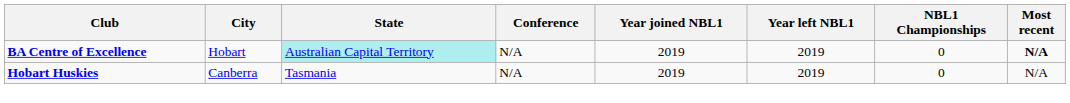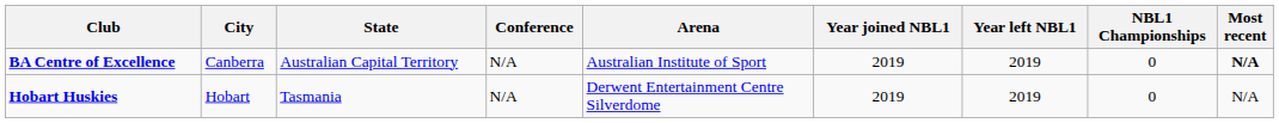 <table class="wikitable sortable" style="width:100%">
 <tr>
 <th>Club</th>
 <th>City</th>
 <th>State</th>
 <th>Conference</th>
+<th>Arena</th>
 <th>Year joined NBL1</th>
 <th>Year left NBL1</th>
 <th>NBL1<br>Championships</th>
 <th>Most<br>recent</th>
 </tr>
 <tr>
 <td><a href='#'><strong>BA Centre of Excellence</strong></a></td>
-<td><a href='#'>Hobart</a></td>
-<td style="background: paleturquoise;"> <a href='#'>Australian Capital Territory</a></td>
+<td><a href='#'>Canberra</a></td>
+<td> <a href='#'>Australian Capital Territory</a></td>
 <td>N/A</td>
+<td><a href='#'>Australian Institute of Sport</a></td>
 <td style="text-align:center;">2019</td>
 <td style="text-align:center;">2019</td>
 <td style="text-align:center;">0</td>
 <td style="text-align:center;"><strong>N/A</strong></td>
 </tr>
 <tr>
 <td><strong><a href='#'>Hobart Huskies</a></strong></td>
-<td><a href='#'>Canberra</a></td>
+<td><a href='#'>Hobart</a></td>
 <td> <a href='#'>Tasmania</a></td>
 <td>N/A</td>
+<td><a href='#'>Derwent Entertainment Centre</a><br><a href='#'>Silverdome</a></td>
 <td style="text-align:center;">2019</td>
 <td style="text-align:center;">2019</td>
 <td style="text-align:center;">0</td>
 <td style="text-align:center;">N/A</td>
 </tr>
 </table>
